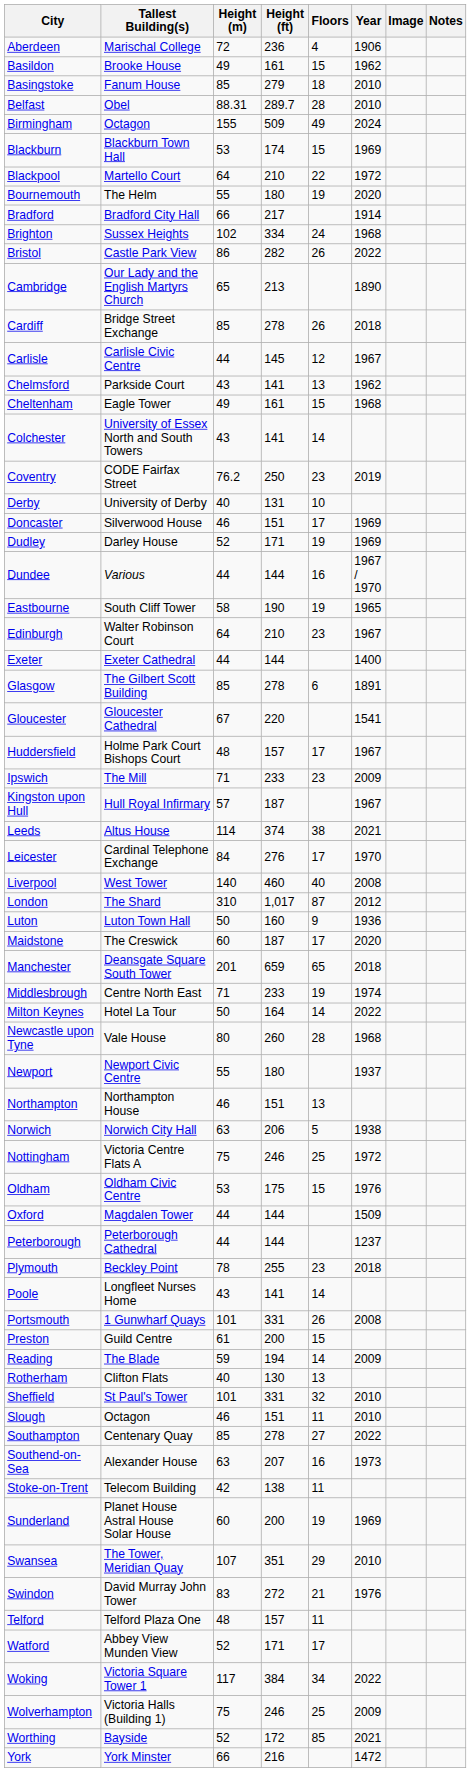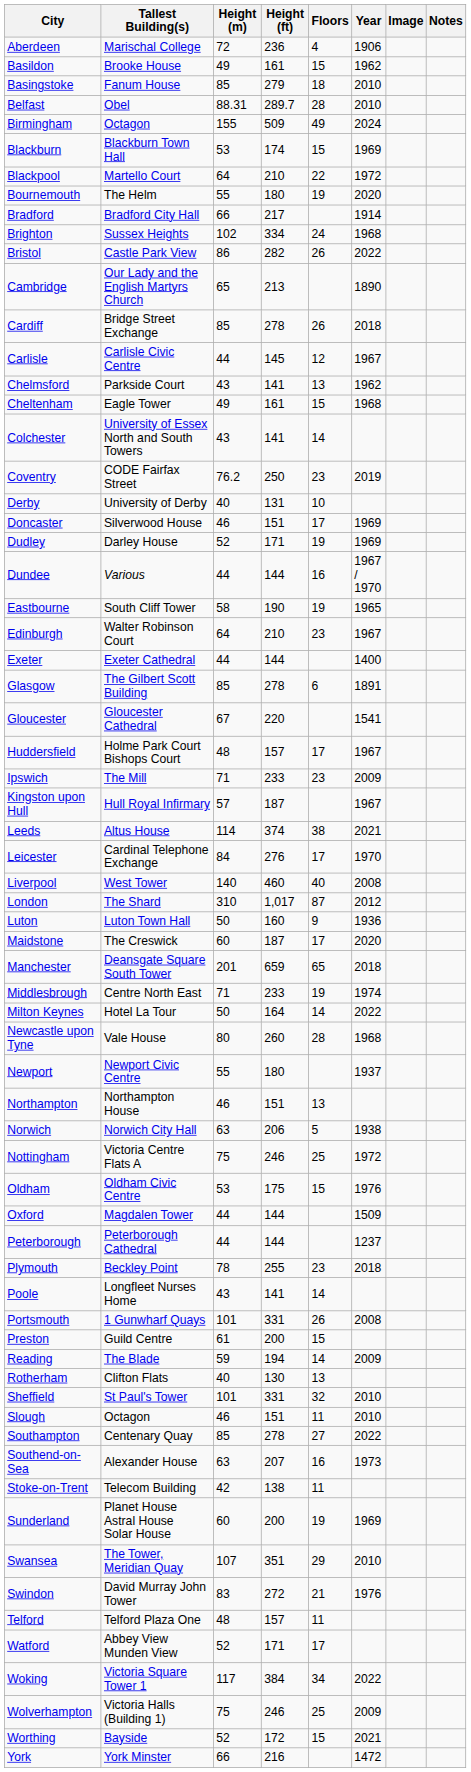 <table class="wikitable sortable">
 <tr>
 <th>City<br></th>
 <th>Tallest<br>Building(s)<br></th>
 <th>Height (m)<br></th>
 <th>Height (ft)<br></th>
 <th>Floors<br></th>
 <th>Year<br></th>
 <th>Image<br></th>
 <th class="unsortable">Notes</th>
 </tr>
 <tr>
 <td><a href='#'>Aberdeen</a></td>
 <td><a href='#'>Marischal College</a></td>
 <td>72</td>
 <td>236</td>
 <td>4</td>
 <td>1906</td>
 <td></td>
 <td><br></td>
 </tr>
 <tr>
 <td><a href='#'>Basildon</a></td>
 <td><a href='#'>Brooke House</a></td>
 <td>49</td>
 <td>161</td>
 <td>15</td>
 <td>1962</td>
 <td></td>
 <td><br></td>
 </tr>
 <tr>
 <td><a href='#'>Basingstoke</a></td>
 <td><a href='#'>Fanum House</a></td>
 <td>85</td>
 <td>279</td>
 <td>18</td>
 <td>2010</td>
 <td></td>
 <td><br></td>
 </tr>
 <tr>
 <td><a href='#'>Belfast</a></td>
 <td><a href='#'>Obel</a></td>
 <td>88.31</td>
 <td>289.7</td>
 <td>28</td>
 <td>2010</td>
 <td></td>
 <td><br></td>
 </tr>
 <tr>
 <td><a href='#'>Birmingham</a></td>
 <td><a href='#'>Octagon</a></td>
 <td>155</td>
 <td>509</td>
 <td>49</td>
 <td>2024</td>
 <td></td>
 <td></td>
 </tr>
 <tr>
 <td><a href='#'>Blackburn</a></td>
 <td><a href='#'>Blackburn Town Hall</a></td>
 <td>53</td>
 <td>174</td>
 <td>15</td>
 <td>1969</td>
 <td></td>
 <td><br></td>
 </tr>
 <tr>
 <td><a href='#'>Blackpool</a></td>
 <td><a href='#'>Martello Court</a></td>
 <td>64</td>
 <td>210</td>
 <td>22</td>
 <td>1972</td>
 <td></td>
 <td><br></td>
 </tr>
 <tr>
 <td><a href='#'>Bournemouth</a></td>
 <td>The Helm</td>
 <td>55</td>
 <td>180</td>
 <td>19</td>
 <td>2020</td>
 <td></td>
 <td></td>
 </tr>
 <tr>
 <td><a href='#'>Bradford</a></td>
 <td><a href='#'>Bradford City Hall</a></td>
 <td>66</td>
 <td>217</td>
 <td></td>
 <td>1914</td>
 <td></td>
 <td><br></td>
 </tr>
 <tr>
 <td><a href='#'>Brighton</a></td>
 <td><a href='#'>Sussex Heights</a></td>
 <td>102</td>
 <td>334</td>
 <td>24</td>
 <td>1968</td>
 <td></td>
 <td><br></td>
 </tr>
 <tr>
 <td><a href='#'>Bristol</a></td>
 <td><a href='#'>Castle Park View</a></td>
 <td>86</td>
 <td>282</td>
 <td>26</td>
 <td>2022</td>
 <td></td>
 <td><br></td>
 </tr>
 <tr>
 <td><a href='#'>Cambridge</a></td>
 <td><a href='#'>Our Lady and the English Martyrs Church</a></td>
 <td>65</td>
 <td>213</td>
 <td></td>
 <td>1890</td>
 <td></td>
 <td></td>
 </tr>
 <tr>
 <td><a href='#'>Cardiff</a></td>
 <td>Bridge Street Exchange</td>
 <td>85</td>
 <td>278</td>
 <td>26</td>
 <td>2018</td>
 <td></td>
 <td></td>
 </tr>
 <tr>
 <td><a href='#'>Carlisle</a></td>
 <td><a href='#'>Carlisle Civic Centre</a></td>
 <td>44</td>
 <td>145</td>
 <td>12</td>
 <td>1967</td>
 <td></td>
 <td></td>
 </tr>
 <tr>
 <td><a href='#'>Chelmsford</a></td>
 <td>Parkside Court</td>
 <td>43</td>
 <td>141</td>
 <td>13</td>
 <td>1962</td>
 <td></td>
 <td></td>
 </tr>
 <tr>
 <td><a href='#'>Cheltenham</a></td>
 <td>Eagle Tower</td>
 <td>49</td>
 <td>161</td>
 <td>15</td>
 <td>1968</td>
 <td></td>
 <td><br></td>
 </tr>
 <tr>
 <td><a href='#'>Colchester</a></td>
 <td><a href='#'>University of Essex</a> North and South Towers</td>
 <td>43</td>
 <td>141</td>
 <td>14</td>
 <td></td>
 <td></td>
 <td><br></td>
 </tr>
 <tr>
 <td><a href='#'>Coventry</a></td>
 <td>CODE Fairfax Street</td>
 <td>76.2</td>
 <td>250</td>
 <td>23</td>
 <td>2019</td>
 <td></td>
 <td><br></td>
 </tr>
 <tr>
 <td><a href='#'>Derby</a></td>
 <td>University of Derby</td>
 <td>40</td>
 <td>131</td>
 <td>10</td>
 <td></td>
 <td></td>
 <td><br></td>
 </tr>
 <tr>
 <td><a href='#'>Doncaster</a></td>
 <td>Silverwood House</td>
 <td>46</td>
 <td>151</td>
 <td>17</td>
 <td>1969</td>
 <td></td>
 </tr>
 <tr>
 <td><a href='#'>Dudley</a></td>
 <td>Darley House</td>
 <td>52</td>
 <td>171</td>
 <td>19</td>
 <td>1969</td>
 <td></td>
 <td><br></td>
 </tr>
 <tr>
 <td><a href='#'>Dundee</a></td>
 <td><em>Various</em></td>
 <td>44</td>
 <td>144</td>
 <td>16</td>
 <td>1967 /<br>1970</td>
 <td></td>
 <td><br></td>
 </tr>
 <tr>
 <td><a href='#'>Eastbourne</a></td>
 <td>South Cliff Tower</td>
 <td>58</td>
 <td>190</td>
 <td>19</td>
 <td>1965</td>
 <td></td>
 <td><br></td>
 </tr>
 <tr>
 <td><a href='#'>Edinburgh</a></td>
 <td>Walter Robinson Court</td>
 <td>64</td>
 <td>210</td>
 <td>23</td>
 <td>1967</td>
 <td></td>
 <td><br></td>
 </tr>
 <tr>
 <td><a href='#'>Exeter</a></td>
 <td><a href='#'>Exeter Cathedral</a></td>
 <td>44</td>
 <td>144</td>
 <td></td>
 <td>1400</td>
 <td></td>
 <td><br></td>
 </tr>
 <tr>
 <td><a href='#'>Glasgow</a></td>
 <td><a href='#'>The Gilbert Scott Building</a></td>
 <td>85</td>
 <td>278</td>
 <td>6</td>
 <td>1891</td>
 <td></td>
 <td></td>
 </tr>
 <tr>
 <td><a href='#'>Gloucester</a></td>
 <td><a href='#'>Gloucester Cathedral</a></td>
 <td>67</td>
 <td>220</td>
 <td></td>
 <td>1541</td>
 <td></td>
 <td><br></td>
 </tr>
 <tr>
 <td><a href='#'>Huddersfield</a></td>
 <td>Holme Park Court<br>Bishops Court</td>
 <td>48</td>
 <td>157</td>
 <td>17</td>
 <td>1967</td>
 <td></td>
 <td><br></td>
 </tr>
 <tr>
 <td><a href='#'>Ipswich</a></td>
 <td><a href='#'>The Mill</a></td>
 <td>71</td>
 <td>233</td>
 <td>23</td>
 <td>2009</td>
 <td></td>
 <td><br></td>
 </tr>
 <tr>
 <td><a href='#'>Kingston upon Hull</a></td>
 <td><a href='#'>Hull Royal Infirmary</a></td>
 <td>57</td>
 <td>187</td>
 <td></td>
 <td>1967</td>
 <td></td>
 <td></td>
 </tr>
 <tr>
 <td><a href='#'>Leeds</a></td>
 <td><a href='#'>Altus House</a></td>
 <td>114</td>
 <td>374</td>
 <td>38</td>
 <td>2021</td>
 <td></td>
 <td></td>
 </tr>
 <tr>
 <td><a href='#'>Leicester</a></td>
 <td>Cardinal Telephone Exchange</td>
 <td>84</td>
 <td>276</td>
 <td>17</td>
 <td>1970</td>
 <td></td>
 <td><br></td>
 </tr>
 <tr>
 <td><a href='#'>Liverpool</a></td>
 <td><a href='#'>West Tower</a></td>
 <td>140</td>
 <td>460</td>
 <td>40</td>
 <td>2008</td>
 <td></td>
 <td><br></td>
 </tr>
 <tr>
 <td><a href='#'>London</a></td>
 <td><a href='#'>The Shard</a></td>
 <td>310</td>
 <td>1,017</td>
 <td>87</td>
 <td>2012</td>
 <td></td>
 <td><br></td>
 </tr>
 <tr>
 <td><a href='#'>Luton</a></td>
 <td><a href='#'>Luton Town Hall</a></td>
 <td>50</td>
 <td>160</td>
 <td>9</td>
 <td>1936</td>
 <td></td>
 <td><br></td>
 </tr>
 <tr>
 <td><a href='#'>Maidstone</a></td>
 <td>The Creswick</td>
 <td>60</td>
 <td>187</td>
 <td>17</td>
 <td>2020</td>
 <td></td>
 <td><br></td>
 </tr>
 <tr>
 <td><a href='#'>Manchester</a></td>
 <td><a href='#'>Deansgate Square South Tower</a></td>
 <td>201</td>
 <td>659</td>
 <td>65</td>
 <td>2018</td>
 <td></td>
 <td><br></td>
 </tr>
 <tr>
 <td><a href='#'>Middlesbrough</a></td>
 <td>Centre North East</td>
 <td>71</td>
 <td>233</td>
 <td>19</td>
 <td>1974</td>
 <td></td>
 <td><br></td>
 </tr>
 <tr>
 <td><a href='#'>Milton Keynes</a></td>
 <td>Hotel La Tour</td>
 <td>50</td>
 <td>164</td>
 <td>14</td>
 <td>2022</td>
 <td></td>
 <td><br></td>
 </tr>
 <tr>
 <td><a href='#'>Newcastle upon Tyne</a></td>
 <td>Vale House</td>
 <td>80</td>
 <td>260</td>
 <td>28</td>
 <td>1968</td>
 <td></td>
 <td><br></td>
 </tr>
 <tr>
 <td><a href='#'>Newport</a></td>
 <td><a href='#'>Newport Civic Centre</a></td>
 <td>55</td>
 <td>180</td>
 <td></td>
 <td>1937</td>
 <td></td>
 <td><br></td>
 </tr>
 <tr>
 <td><a href='#'>Northampton</a></td>
 <td>Northampton House</td>
 <td>46</td>
 <td>151</td>
 <td>13</td>
 <td></td>
 <td></td>
 <td><br></td>
 </tr>
 <tr>
 <td><a href='#'>Norwich</a></td>
 <td><a href='#'>Norwich City Hall</a></td>
 <td>63</td>
 <td>206</td>
 <td>5</td>
 <td>1938</td>
 <td></td>
 <td><br></td>
 </tr>
 <tr>
 <td><a href='#'>Nottingham</a></td>
 <td>Victoria Centre Flats A</td>
 <td>75</td>
 <td>246</td>
 <td>25</td>
 <td>1972</td>
 <td></td>
 <td><br></td>
 </tr>
 <tr>
 <td><a href='#'>Oldham</a></td>
 <td><a href='#'>Oldham Civic Centre</a></td>
 <td>53</td>
 <td>175</td>
 <td>15</td>
 <td>1976</td>
 <td></td>
 <td><br></td>
 </tr>
 <tr>
 <td><a href='#'>Oxford</a></td>
 <td><a href='#'>Magdalen Tower</a></td>
 <td>44</td>
 <td>144</td>
 <td></td>
 <td>1509</td>
 <td></td>
 <td><br></td>
 </tr>
 <tr>
 <td><a href='#'>Peterborough</a></td>
 <td><a href='#'>Peterborough Cathedral</a></td>
 <td>44</td>
 <td>144</td>
 <td></td>
 <td>1237</td>
 <td></td>
 <td><br></td>
 </tr>
 <tr>
 <td><a href='#'>Plymouth</a></td>
 <td><a href='#'>Beckley Point</a></td>
 <td>78</td>
 <td>255</td>
 <td>23</td>
 <td>2018</td>
 <td></td>
 <td><br></td>
 </tr>
 <tr>
 <td><a href='#'>Poole</a></td>
 <td>Longfleet Nurses Home</td>
 <td>43</td>
 <td>141</td>
 <td>14</td>
 <td></td>
 <td></td>
 <td><br></td>
 </tr>
 <tr>
 <td><a href='#'>Portsmouth</a></td>
 <td><a href='#'>1 Gunwharf Quays</a></td>
 <td>101</td>
 <td>331</td>
 <td>26</td>
 <td>2008</td>
 <td></td>
 <td><br></td>
 </tr>
 <tr>
 <td><a href='#'>Preston</a></td>
 <td>Guild Centre</td>
 <td>61</td>
 <td>200</td>
 <td>15</td>
 <td></td>
 <td></td>
 <td><br></td>
 </tr>
 <tr>
 <td><a href='#'>Reading</a></td>
 <td><a href='#'>The Blade</a></td>
 <td>59</td>
 <td>194</td>
 <td>14</td>
 <td>2009</td>
 <td></td>
 <td><br></td>
 </tr>
 <tr>
 <td><a href='#'>Rotherham</a></td>
 <td>Clifton Flats</td>
 <td>40</td>
 <td>130</td>
 <td>13</td>
 <td></td>
 <td></td>
 <td><br></td>
 </tr>
 <tr>
 <td><a href='#'>Sheffield</a></td>
 <td><a href='#'>St Paul's Tower</a></td>
 <td>101</td>
 <td>331</td>
 <td>32</td>
 <td>2010</td>
 <td></td>
 <td><br></td>
 </tr>
 <tr>
 <td><a href='#'>Slough</a></td>
 <td>Octagon</td>
 <td>46</td>
 <td>151</td>
 <td>11</td>
 <td>2010</td>
 <td></td>
 <td><br></td>
 </tr>
 <tr>
 <td><a href='#'>Southampton</a></td>
 <td>Centenary Quay</td>
 <td>85</td>
 <td>278</td>
 <td>27</td>
 <td>2022</td>
 <td></td>
 <td><br></td>
 </tr>
 <tr>
 <td><a href='#'>Southend-on-Sea</a></td>
 <td>Alexander House</td>
 <td>63</td>
 <td>207</td>
 <td>16</td>
 <td>1973</td>
 <td></td>
 <td><br></td>
 </tr>
 <tr>
 <td><a href='#'>Stoke-on-Trent</a></td>
 <td>Telecom Building</td>
 <td>42</td>
 <td>138</td>
 <td>11</td>
 <td></td>
 <td></td>
 <td><br></td>
 </tr>
 <tr>
 <td><a href='#'>Sunderland</a></td>
 <td>Planet House<br>Astral House<br>Solar House</td>
 <td>60</td>
 <td>200</td>
 <td>19</td>
 <td>1969</td>
 <td></td>
 <td><br></td>
 </tr>
 <tr>
 <td><a href='#'>Swansea</a></td>
 <td><a href='#'>The Tower, Meridian Quay</a></td>
 <td>107</td>
 <td>351</td>
 <td>29</td>
 <td>2010</td>
 <td></td>
 <td><br></td>
 </tr>
 <tr>
 <td><a href='#'>Swindon</a></td>
 <td>David Murray John Tower</td>
 <td>83</td>
 <td>272</td>
 <td>21</td>
 <td>1976</td>
 <td></td>
 <td><br></td>
 </tr>
 <tr>
 <td><a href='#'>Telford</a></td>
 <td>Telford Plaza One</td>
 <td>48</td>
 <td>157</td>
 <td>11</td>
 <td></td>
 <td></td>
 <td><br></td>
 </tr>
 <tr>
 <td><a href='#'>Watford</a></td>
 <td>Abbey View<br>Munden View</td>
 <td>52</td>
 <td>171</td>
 <td>17</td>
 <td></td>
 <td></td>
 <td><br></td>
 </tr>
 <tr>
 <td><a href='#'>Woking</a></td>
 <td><a href='#'>Victoria Square Tower 1</a></td>
 <td>117</td>
 <td>384</td>
 <td>34</td>
 <td>2022</td>
 <td></td>
 <td></td>
 </tr>
 <tr>
 <td><a href='#'>Wolverhampton</a></td>
 <td>Victoria Halls (Building 1)</td>
 <td>75</td>
 <td>246</td>
 <td>25</td>
 <td>2009</td>
 <td></td>
 <td><br></td>
 </tr>
 <tr>
 <td><a href='#'>Worthing</a></td>
 <td><a href='#'>Bayside</a></td>
 <td>52</td>
 <td>172</td>
-<td>85</td>
+<td>15</td>
 <td>2021</td>
 <td></td>
 <td><br></td>
 </tr>
 <tr>
 <td><a href='#'>York</a></td>
 <td><a href='#'>York Minster</a></td>
 <td>66</td>
 <td>216</td>
 <td></td>
 <td>1472</td>
 <td></td>
 <td><br></td>
 </tr>
 </table>
